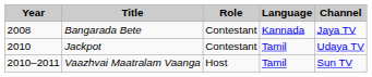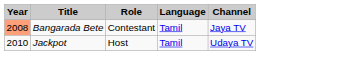 <table class="wikitable">
 <tr>
 <th style="background:#ccc;">Year</th>
 <th style="background:#ccc;">Title</th>
 <th style="background:#ccc;">Role</th>
 <th style="background:#ccc;">Language</th>
 <th style="background:#ccc;">Channel</th>
 </tr>
 <tr>
-<td>2008</td>
+<td style="background: lightsalmon;">2008</td>
 <td><em>Bangarada Bete</em></td>
 <td>Contestant</td>
-<td><a href='#'>Kannada</a></td>
+<td><a href='#'>Tamil</a></td>
 <td><a href='#'>Jaya TV</a></td>
 </tr>
 <tr>
 <td>2010</td>
 <td><em>Jackpot</em></td>
-<td>Contestant</td>
+<td>Host</td>
 <td><a href='#'>Tamil</a></td>
 <td><a href='#'>Udaya TV</a></td>
 </tr>
-<tr>
-<td>2010–2011</td>
-<td><em>Vaazhvai Maatralam Vaanga</em></td>
-<td>Host</td>
-<td><a href='#'>Tamil</a></td>
-<td><a href='#'>Sun TV</a></td>
-</tr>
 </table>
